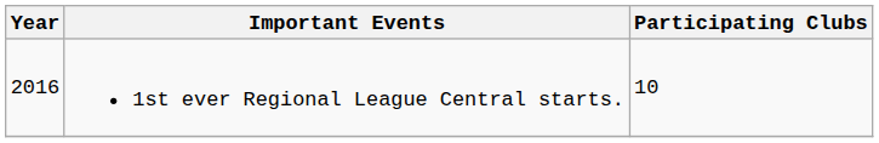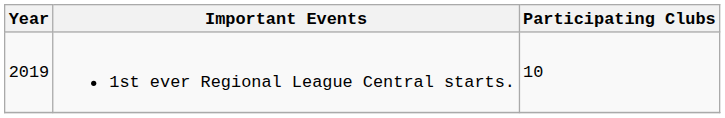 <table class="wikitable">
 <tr>
 <th>Year</th>
 <th>Important Events</th>
 <th>Participating Clubs</th>
 </tr>
 <tr>
-<td>2016</td>
+<td>2019</td>
 <td><br><ul><li>1st ever Regional League Central starts.</li></ul></td>
 <td>10</td>
 </tr>
 <tr>
 </tr>
 </table>
